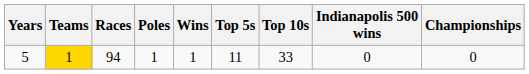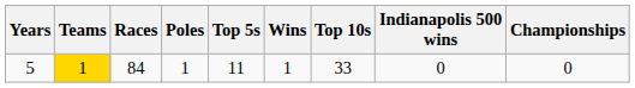 <table class="wikitable" style="text-align:center; font-size:95%">
 <tr>
 <th>Years</th>
 <th>Teams</th>
 <th>Races</th>
 <th>Poles</th>
+<th>Top 5s</th>
 <th>Wins</th>
-<th>Top 5s</th>
 <th>Top 10s</th>
 <th>Indianapolis 500<br> wins</th>
 <th>Championships</th>
 </tr>
 <tr>
 <td>5</td>
 <td style="background: gold;">1</td>
-<td>94</td>
-<td>1</td>
+<td>84</td>
 <td>1</td>
 <td>11</td>
+<td>1</td>
 <td>33</td>
 <td>0</td>
 <td>0</td>
 </tr>
 </table>
